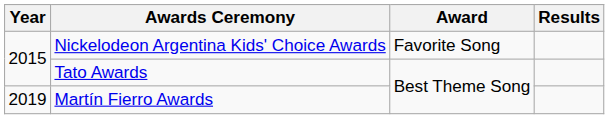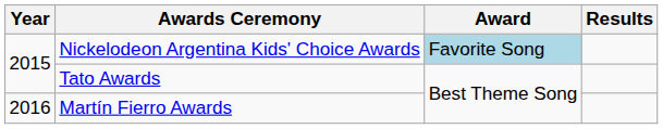 <table class="wikitable">
 <tr>
 <th>Year</th>
 <th>Awards Ceremony</th>
 <th>Award</th>
 <th>Results</th>
 </tr>
 <tr>
 <td align=center rowspan=2>2015</td>
 <td><a href='#'>Nickelodeon Argentina Kids' Choice Awards</a></td>
-<td>Favorite Song</td>
+<td style="background: lightblue;">Favorite Song</td>
 <td></td>
 </tr>
 <tr>
 <td><a href='#'>Tato Awards</a></td>
 <td rowspan=2>Best Theme Song</td>
 <td></td>
 </tr>
 <tr>
-<td align=center>2019</td>
+<td align=center>2016</td>
 <td><a href='#'>Martín Fierro Awards</a></td>
 <td></td>
 </tr>
 </table>
